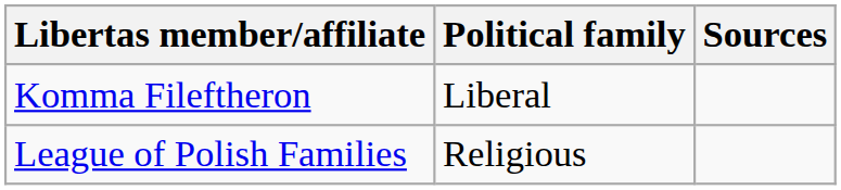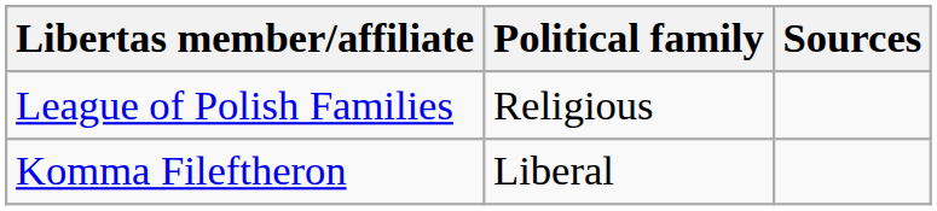 <table class="wikitable">
 <tr>
 <th>Libertas member/affiliate</th>
 <th>Political family</th>
 <th>Sources</th>
 </tr>
 <tr>
+<td><a href='#'>League of Polish Families</a></td>
+<td>Religious</td>
+<td></td>
+</tr>
+<tr>
 <td><a href='#'>Komma Fileftheron</a></td>
 <td>Liberal</td>
 <td></td>
 </tr>
-<tr>
-<td><a href='#'>League of Polish Families</a></td>
-<td>Religious</td>
-<td></td>
-</tr>
 </table>
